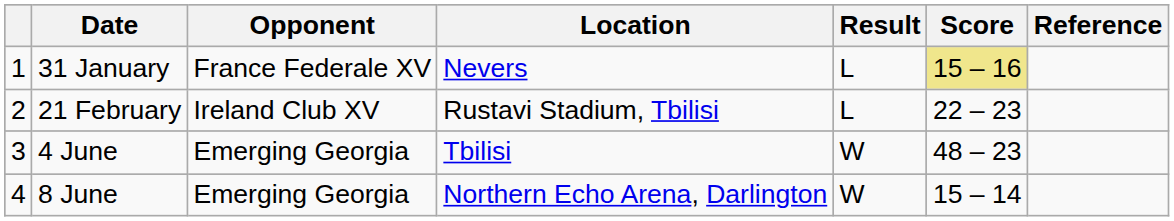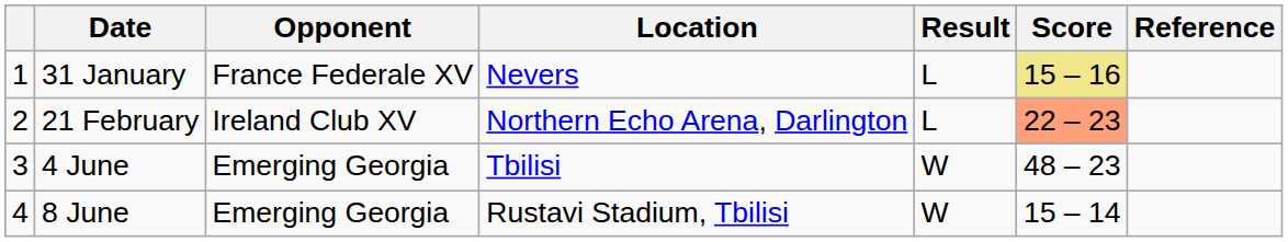 <table class="wikitable" style="font-size: 100%;">
 <tr>
 <th></th>
 <th>Date</th>
 <th>Opponent</th>
 <th>Location</th>
 <th>Result</th>
 <th>Score</th>
 <th>Reference</th>
 </tr>
 <tr>
 <td>1</td>
 <td>31 January</td>
 <td>France Federale XV</td>
 <td><a href='#'>Nevers</a></td>
 <td>L</td>
 <td style="background: khaki;">15 – 16</td>
 <td></td>
 </tr>
 <tr>
 <td>2</td>
 <td>21 February</td>
 <td>Ireland Club XV</td>
-<td>Rustavi Stadium, <a href='#'>Tbilisi</a></td>
+<td><a href='#'>Northern Echo Arena</a>, <a href='#'>Darlington</a></td>
 <td>L</td>
-<td>22 – 23</td>
+<td style="background: lightsalmon;">22 – 23</td>
 <td></td>
 </tr>
 <tr>
 <td>3</td>
 <td>4 June</td>
 <td>Emerging Georgia</td>
 <td><a href='#'>Tbilisi</a></td>
 <td>W</td>
 <td>48 – 23</td>
 <td></td>
 </tr>
 <tr>
 <td>4</td>
 <td>8 June</td>
 <td>Emerging Georgia</td>
-<td><a href='#'>Northern Echo Arena</a>, <a href='#'>Darlington</a></td>
+<td>Rustavi Stadium, <a href='#'>Tbilisi</a></td>
 <td>W</td>
 <td>15 – 14</td>
 <td></td>
 </tr>
 </table>
